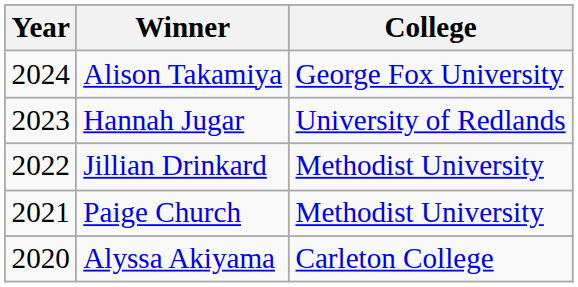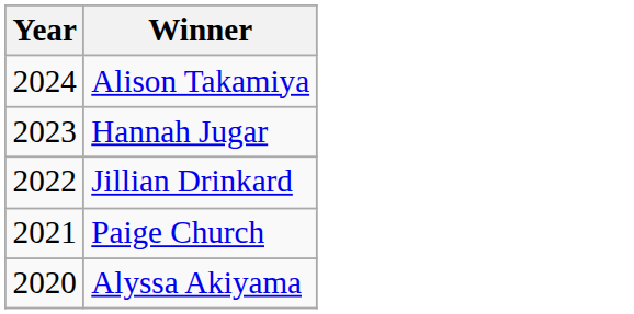 <table class="wikitable">
 <tr>
 <th>Year</th>
 <th>Winner</th>
-<th>College</th>
 </tr>
 <tr>
 <td>2024</td>
 <td> <a href='#'>Alison Takamiya</a></td>
-<td><a href='#'>George Fox University</a></td>
 </tr>
 <tr>
 <td>2023</td>
 <td> <a href='#'>Hannah Jugar</a></td>
-<td><a href='#'>University of Redlands</a></td>
 </tr>
 <tr>
 <td>2022</td>
 <td> <a href='#'>Jillian Drinkard</a></td>
-<td><a href='#'>Methodist University</a></td>
 </tr>
 <tr>
 <td>2021</td>
 <td> <a href='#'>Paige Church</a></td>
-<td><a href='#'>Methodist University</a></td>
 </tr>
 <tr>
 <td>2020</td>
 <td> <a href='#'>Alyssa Akiyama</a></td>
-<td><a href='#'>Carleton College</a></td>
 </tr>
 </table>
